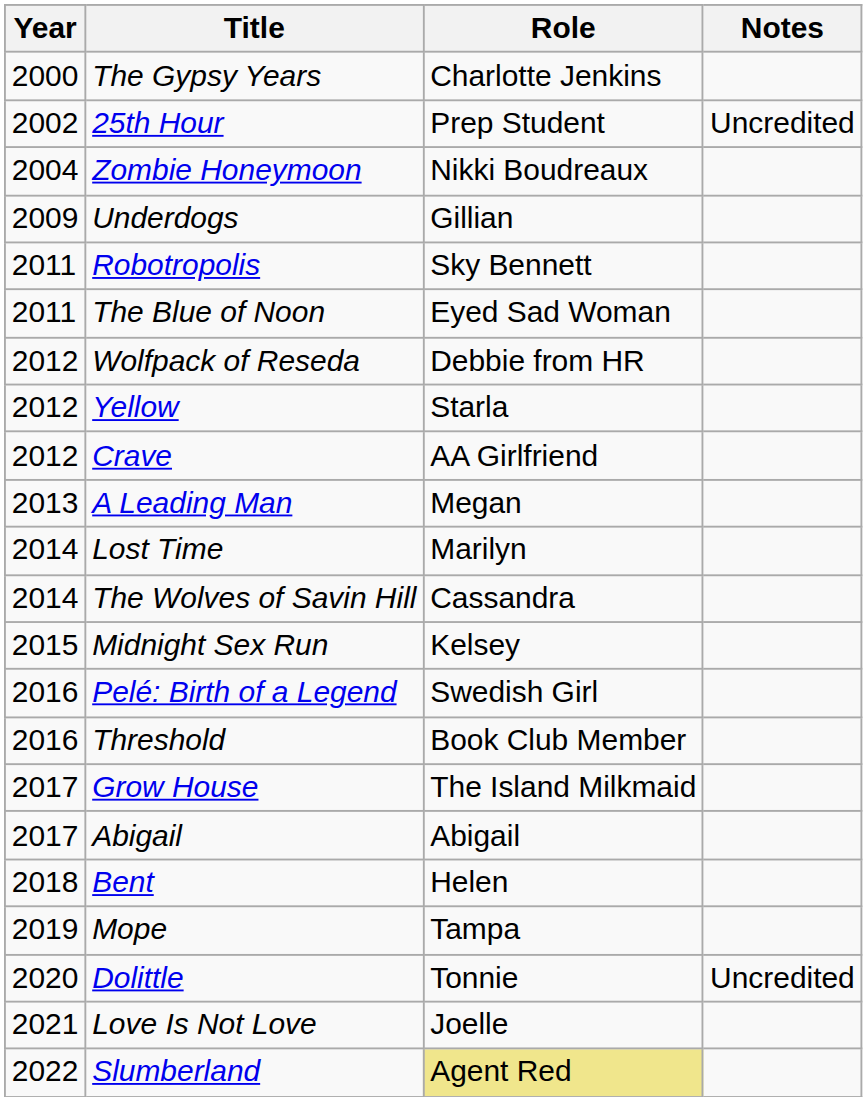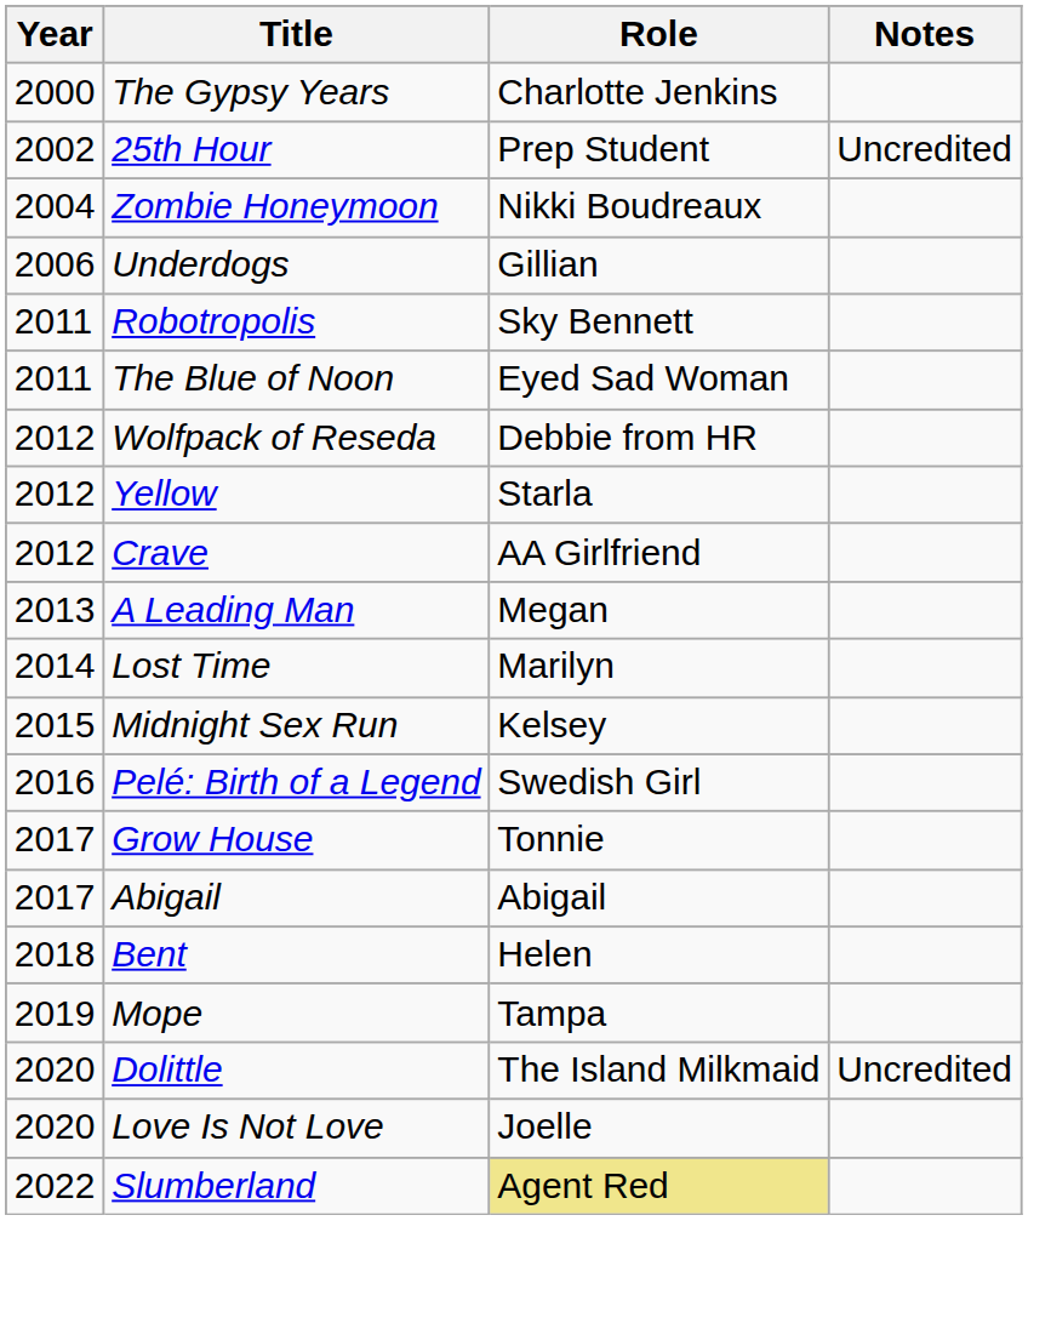 <table class="wikitable sortable">
 <tr>
 <th>Year</th>
 <th>Title</th>
 <th>Role</th>
 <th>Notes</th>
 </tr>
 <tr>
 <td>2000</td>
 <td><em>The Gypsy Years</em></td>
 <td>Charlotte Jenkins</td>
 <td></td>
 </tr>
 <tr>
 <td>2002</td>
 <td><em><a href='#'>25th Hour</a></em></td>
 <td>Prep Student</td>
 <td>Uncredited</td>
 </tr>
 <tr>
 <td>2004</td>
 <td><em><a href='#'>Zombie Honeymoon</a></em></td>
 <td>Nikki Boudreaux</td>
 <td></td>
 </tr>
 <tr>
-<td>2009</td>
+<td>2006</td>
 <td><em>Underdogs</em></td>
 <td>Gillian</td>
 <td></td>
 </tr>
 <tr>
 <td>2011</td>
 <td><em><a href='#'>Robotropolis</a></em></td>
 <td>Sky Bennett</td>
 <td></td>
 </tr>
 <tr>
 <td>2011</td>
 <td><em>The Blue of Noon</em></td>
 <td>Eyed Sad Woman</td>
 <td></td>
 </tr>
 <tr>
 <td>2012</td>
 <td><em>Wolfpack of Reseda</em></td>
 <td>Debbie from HR</td>
 <td></td>
 </tr>
 <tr>
 <td>2012</td>
 <td><a href='#'><em>Yellow</em></a></td>
 <td>Starla</td>
 <td></td>
 </tr>
 <tr>
 <td>2012</td>
 <td><a href='#'><em>Crave</em></a></td>
 <td>AA Girlfriend</td>
 <td></td>
 </tr>
 <tr>
 <td>2013</td>
 <td><em><a href='#'>A Leading Man</a></em></td>
 <td>Megan</td>
 <td></td>
 </tr>
 <tr>
 <td>2014</td>
 <td><em>Lost Time</em></td>
 <td>Marilyn</td>
 <td></td>
 </tr>
 <tr>
-<td>2014</td>
-<td><em>The Wolves of Savin Hill</em></td>
-<td>Cassandra</td>
-<td></td>
-</tr>
-<tr>
 <td>2015</td>
 <td><em>Midnight Sex Run</em></td>
 <td>Kelsey</td>
 <td></td>
 </tr>
 <tr>
 <td>2016</td>
 <td><em><a href='#'>Pelé: Birth of a Legend</a></em></td>
 <td>Swedish Girl</td>
 <td></td>
 </tr>
 <tr>
-<td>2016</td>
-<td><em>Threshold</em></td>
-<td>Book Club Member</td>
-<td></td>
-</tr>
-<tr>
 <td>2017</td>
 <td><em><a href='#'>Grow House</a></em></td>
-<td>The Island Milkmaid</td>
+<td>Tonnie</td>
 <td></td>
 </tr>
 <tr>
 <td>2017</td>
 <td><em>Abigail</em></td>
 <td>Abigail</td>
 <td></td>
 </tr>
 <tr>
 <td>2018</td>
 <td><a href='#'><em>Bent</em></a></td>
 <td>Helen</td>
 <td></td>
 </tr>
 <tr>
 <td>2019</td>
 <td><em>Mope</em></td>
 <td>Tampa</td>
 <td></td>
 </tr>
 <tr>
 <td>2020</td>
 <td><a href='#'><em>Dolittle</em></a></td>
-<td>Tonnie</td>
+<td>The Island Milkmaid</td>
 <td>Uncredited</td>
 </tr>
 <tr>
-<td>2021</td>
+<td>2020</td>
 <td><em>Love Is Not Love</em></td>
 <td>Joelle</td>
 <td></td>
 </tr>
 <tr>
 <td>2022</td>
 <td><a href='#'><em>Slumberland</em></a></td>
 <td style="background: khaki;">Agent Red</td>
 <td></td>
 </tr>
 </table>
